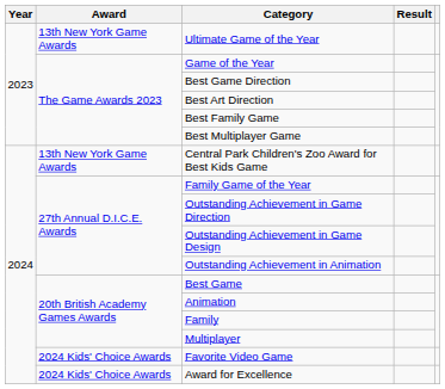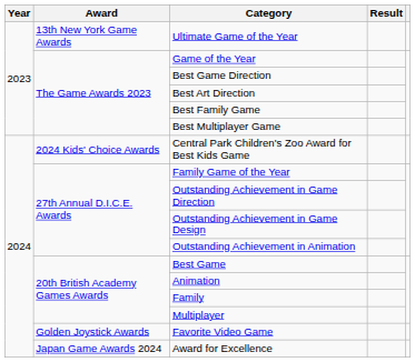 <table class="wikitable sortable">
 <tr>
 <th>Year</th>
 <th>Award</th>
 <th>Category</th>
 <th>Result</th>
 <th></th>
 </tr>
 <tr>
 <td rowspan="6">2023</td>
 <td rowspan="1"><a href='#'>13th New York Game Awards</a></td>
 <td><a href='#'>Ultimate Game of the Year</a></td>
 <td></td>
 <td style="text-align:center;"></td>
 </tr>
 <tr>
 <td rowspan="5"><a href='#'>The Game Awards 2023</a></td>
 <td><a href='#'>Game of the Year</a></td>
 <td></td>
 <td rowspan="5" style="text-align:center;"></td>
 </tr>
 <tr>
 <td>Best Game Direction</td>
 <td></td>
 </tr>
 <tr>
 <td>Best Art Direction</td>
 <td></td>
 </tr>
 <tr>
 <td>Best Family Game</td>
 <td></td>
 </tr>
 <tr>
 <td>Best Multiplayer Game</td>
 <td></td>
 </tr>
 <tr>
 <td rowspan="11">2024</td>
-<td rowspan="1"><a href='#'>13th New York Game Awards</a></td>
+<td><a href='#'>2024 Kids' Choice Awards</a></td>
 <td>Central Park Children's Zoo Award for Best Kids Game</td>
 <td></td>
 <td rowspan="1" style="text-align:center;"></td>
 </tr>
 <tr>
 <td rowspan="4"><a href='#'>27th Annual D.I.C.E. Awards</a></td>
 <td><a href='#'>Family Game of the Year</a></td>
 <td></td>
 <td rowspan="4" style="text-align:center;"></td>
 </tr>
 <tr>
 <td><a href='#'>Outstanding Achievement in Game Direction</a></td>
 <td></td>
 </tr>
 <tr>
 <td><a href='#'>Outstanding Achievement in Game Design</a></td>
 <td></td>
 </tr>
 <tr>
 <td><a href='#'>Outstanding Achievement in Animation</a></td>
 <td></td>
 </tr>
 <tr>
 <td rowspan="4"><a href='#'>20th British Academy Games Awards</a></td>
 <td><a href='#'>Best Game</a></td>
 <td></td>
 <td rowspan="4" style="text-align:center;"></td>
 </tr>
 <tr>
 <td><a href='#'>Animation</a></td>
 <td></td>
 </tr>
 <tr>
 <td><a href='#'>Family</a></td>
 <td></td>
 </tr>
 <tr>
 <td><a href='#'>Multiplayer</a></td>
 <td></td>
 </tr>
 <tr>
-<td><a href='#'>2024 Kids' Choice Awards</a></td>
+<td><a href='#'>Golden Joystick Awards</a></td>
 <td><a href='#'>Favorite Video Game</a></td>
 <td></td>
 <td style="text-align:center;"></td>
 </tr>
 <tr>
-<td><a href='#'>2024 Kids' Choice Awards</a></td>
+<td><a href='#'>Japan Game Awards</a> 2024</td>
 <td>Award for Excellence</td>
 <td></td>
 <td style="text-align:center;" rowspan="1"></td>
 </tr>
 </table>
